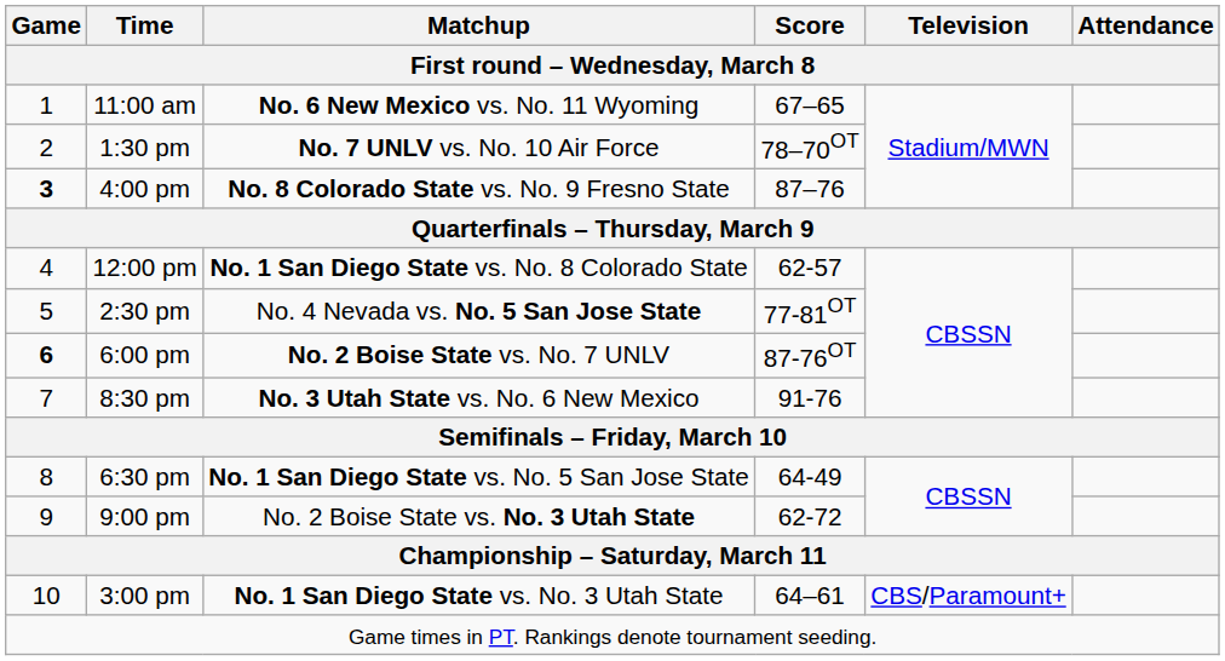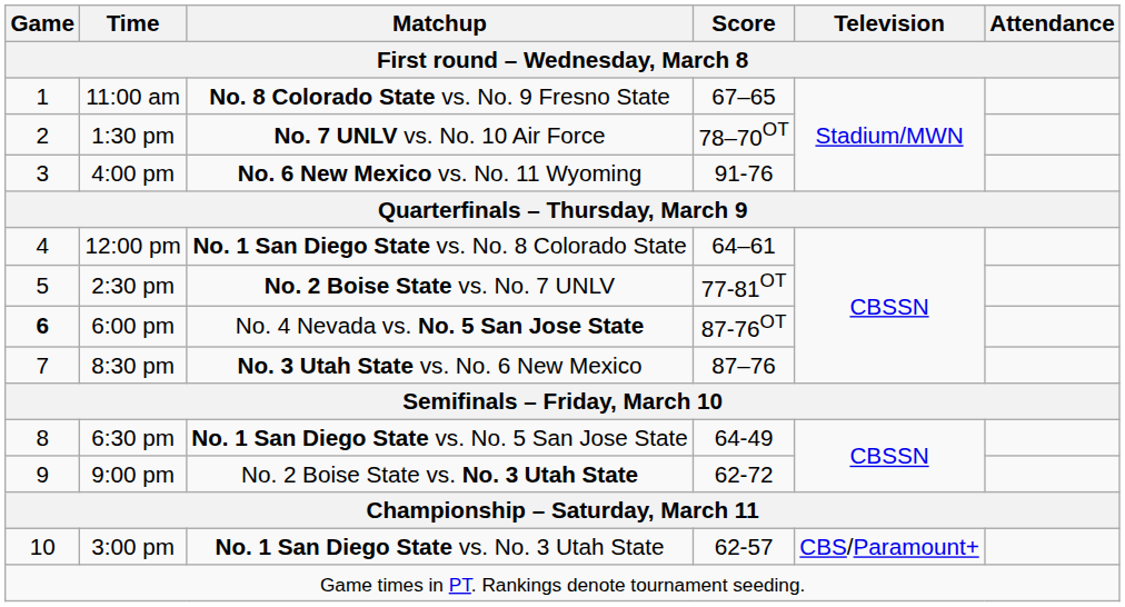 <table class="wikitable" style="font-size: 95%; text-align:center">
 <tr>
 <th>Game</th>
 <th>Time</th>
 <th>Matchup</th>
 <th>Score</th>
 <th>Television</th>
 <th>Attendance</th>
 </tr>
 <tr>
 <th colspan="7">First round – Wednesday, March 8</th>
 </tr>
 <tr>
 <td>1</td>
 <td>11:00 am</td>
-<td><strong>No. 6 New Mexico</strong> vs. No. 11 Wyoming</td>
+<td><strong>No. 8 Colorado State</strong>  vs. No. 9 Fresno State</td>
 <td>67–65</td>
 <td rowspan="3"><a href='#'>Stadium/MWN</a></td>
 <td></td>
 </tr>
 <tr>
 <td>2</td>
 <td>1:30 pm</td>
 <td><strong>No. 7 UNLV</strong> vs. No. 10 Air Force</td>
 <td>78–70<sup>OT</sup></td>
 <td></td>
 </tr>
 <tr>
-<td><strong>3</strong></td>
+<td>3</td>
 <td>4:00 pm</td>
-<td><strong>No. 8 Colorado State</strong>  vs. No. 9 Fresno State</td>
-<td>87–76</td>
+<td><strong>No. 6 New Mexico</strong> vs. No. 11 Wyoming</td>
+<td>91-76</td>
 <td></td>
 </tr>
 <tr>
 <th colspan="7">Quarterfinals – Thursday, March 9</th>
 </tr>
 <tr>
 <td>4</td>
 <td>12:00 pm</td>
 <td><strong>No. 1 San Diego State</strong> vs. No. 8 Colorado State</td>
-<td>62-57</td>
+<td>64–61</td>
 <td rowspan="4"><a href='#'>CBSSN</a></td>
 <td></td>
 </tr>
 <tr>
 <td>5</td>
 <td>2:30 pm</td>
-<td>No. 4 Nevada  vs. <strong>No. 5 San Jose State</strong></td>
+<td><strong>No. 2 Boise State</strong> vs. No. 7 UNLV</td>
 <td>77-81<sup>OT</sup></td>
 <td></td>
 </tr>
 <tr>
 <td><strong>6</strong></td>
 <td>6:00 pm</td>
-<td><strong>No. 2 Boise State</strong> vs. No. 7 UNLV</td>
+<td>No. 4 Nevada  vs. <strong>No. 5 San Jose State</strong></td>
 <td>87-76<sup>OT</sup></td>
 <td></td>
 </tr>
 <tr>
 <td>7</td>
 <td>8:30 pm</td>
 <td><strong>No. 3 Utah State</strong>  vs. No. 6 New Mexico</td>
-<td>91-76</td>
+<td>87–76</td>
 </tr>
 <tr>
 <th colspan="7">Semifinals – Friday, March 10</th>
 </tr>
 <tr>
 <td>8</td>
 <td>6:30 pm</td>
 <td><strong>No. 1 San Diego State</strong> vs. No. 5 San Jose State</td>
 <td>64-49</td>
 <td rowspan="2"><a href='#'>CBSSN</a></td>
 <td></td>
 </tr>
 <tr>
 <td>9</td>
 <td>9:00 pm</td>
 <td>No. 2 Boise State vs. <strong>No. 3 Utah State</strong></td>
 <td>62-72</td>
 </tr>
 <tr>
 <th colspan="7">Championship – Saturday, March 11</th>
 </tr>
 <tr>
 <td>10</td>
 <td>3:00 pm</td>
 <td><strong>No. 1 San Diego State</strong> vs. No. 3 Utah State</td>
-<td>64–61</td>
+<td>62-57</td>
 <td><a href='#'>CBS</a>/<a href='#'>Paramount+</a></td>
 </tr>
 <tr>
 <td colspan="6"><small>Game times in <a href='#'>PT</a>. Rankings denote tournament seeding.</small></td>
 </tr>
 </table>
